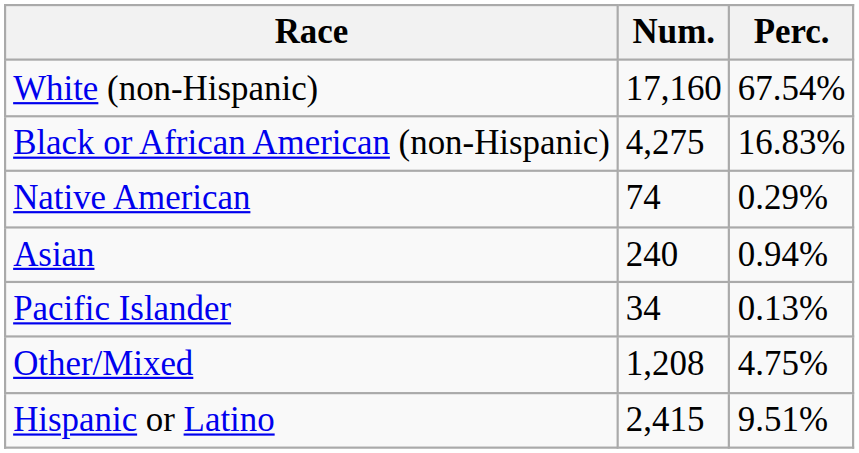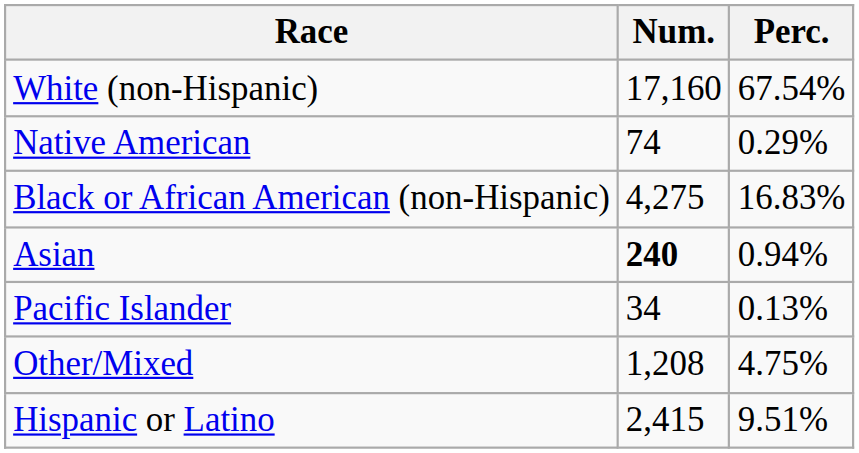 <table class="wikitable">
 <tr>
 <th>Race</th>
 <th>Num.</th>
 <th>Perc.</th>
 </tr>
 <tr>
 <td><a href='#'>White</a> (non-Hispanic)</td>
 <td>17,160</td>
 <td>67.54%</td>
 </tr>
 <tr>
+<td><a href='#'>Native American</a></td>
+<td>74</td>
+<td>0.29%</td>
+</tr>
+<tr>
 <td><a href='#'>Black or African American</a> (non-Hispanic)</td>
 <td>4,275</td>
 <td>16.83%</td>
 </tr>
 <tr>
-<td><a href='#'>Native American</a></td>
-<td>74</td>
-<td>0.29%</td>
-</tr>
-<tr>
 <td><a href='#'>Asian</a></td>
-<td>240</td>
+<td><strong>240</strong></td>
 <td>0.94%</td>
 </tr>
 <tr>
 <td><a href='#'>Pacific Islander</a></td>
 <td>34</td>
 <td>0.13%</td>
 </tr>
 <tr>
 <td><a href='#'>Other/Mixed</a></td>
 <td>1,208</td>
 <td>4.75%</td>
 </tr>
 <tr>
 <td><a href='#'>Hispanic</a> or <a href='#'>Latino</a></td>
 <td>2,415</td>
 <td>9.51%</td>
 </tr>
 </table>
